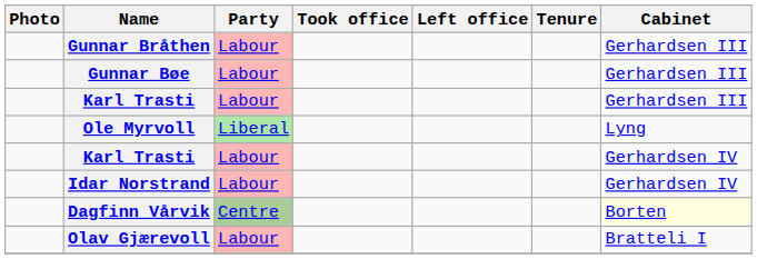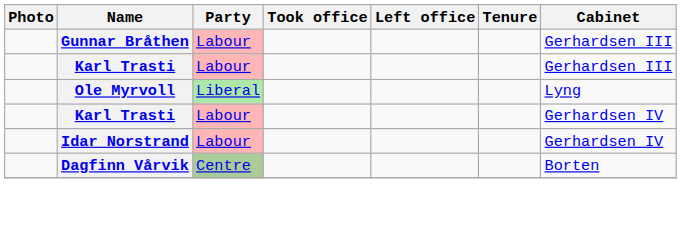 <table class="wikitable plainrowheaders sortable">
 <tr>
 <th scope=col class=unsortable>Photo</th>
 <th scope=col>Name</th>
 <th scope=col>Party</th>
 <th scope=col>Took office</th>
 <th scope=col>Left office</th>
 <th scope=col>Tenure</th>
 <th scope=col>Cabinet</th>
 </tr>
 <tr>
 <td align=center></td>
 <th scope=row><a href='#'>Gunnar Bråthen</a></th>
-<td style="background:#FFB6B6"><a href='#'>Labour</a></td>
-<td></td>
-<td></td>
-<td></td>
-<td><a href='#'>Gerhardsen III</a></td>
-</tr>
-<tr>
-<td align=center></td>
-<th scope=row><a href='#'>Gunnar Bøe</a></th>
 <td style="background:#FFB6B6"><a href='#'>Labour</a></td>
 <td></td>
 <td></td>
 <td></td>
 <td><a href='#'>Gerhardsen III</a></td>
 </tr>
 <tr>
 <td align=center></td>
 <th scope=row><a href='#'>Karl Trasti</a></th>
 <td style="background:#FFB6B6"><a href='#'>Labour</a></td>
 <td></td>
 <td></td>
 <td></td>
 <td><a href='#'>Gerhardsen III</a></td>
 </tr>
 <tr>
 <td align=center></td>
 <th scope=row><a href='#'>Ole Myrvoll</a></th>
 <td style="background:#AEE8A8"><a href='#'>Liberal</a></td>
 <td></td>
 <td></td>
 <td></td>
 <td><a href='#'>Lyng</a></td>
 </tr>
 <tr>
 <td align=center></td>
 <th scope=row><a href='#'>Karl Trasti</a></th>
 <td style="background:#FFB6B6"><a href='#'>Labour</a></td>
 <td></td>
 <td></td>
 <td></td>
 <td><a href='#'>Gerhardsen IV</a></td>
 </tr>
 <tr>
 <td align=center></td>
 <th scope=row><a href='#'>Idar Norstrand</a></th>
 <td style="background:#FFB6B6"><a href='#'>Labour</a></td>
 <td></td>
 <td></td>
 <td></td>
 <td><a href='#'>Gerhardsen IV</a></td>
 </tr>
 <tr>
 <td align=center></td>
 <th scope=row><a href='#'>Dagfinn Vårvik</a></th>
 <td style="background:#AACC99"><a href='#'>Centre</a></td>
 <td></td>
 <td></td>
 <td></td>
-<td style="background: lightyellow;"><a href='#'>Borten</a></td>
-</tr>
-<tr>
-<td align=center></td>
-<th scope=row><a href='#'>Olav Gjærevoll</a></th>
-<td style="background:#FFB6B6"><a href='#'>Labour</a></td>
-<td></td>
-<td></td>
-<td></td>
-<td><a href='#'>Bratteli I</a></td>
+<td><a href='#'>Borten</a></td>
 </tr>
 <tr>
 </tr>
 </table>
